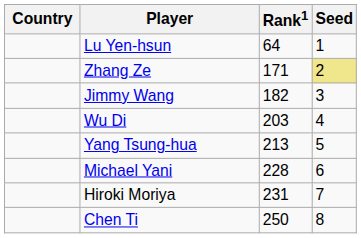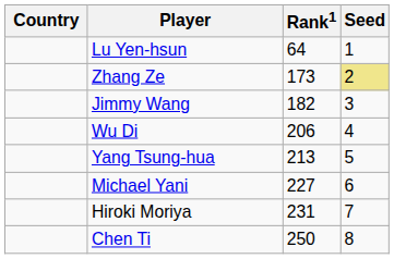 <table class="sortable wikitable">
 <tr>
 <th width="70">Country</th>
 <th width="175">Player</th>
 <th>Rank<sup>1</sup></th>
 <th>Seed</th>
 </tr>
 <tr>
 <td></td>
 <td><a href='#'>Lu Yen-hsun</a></td>
 <td>64</td>
 <td>1</td>
 </tr>
 <tr>
 <td></td>
 <td><a href='#'>Zhang Ze</a></td>
-<td>171</td>
+<td>173</td>
 <td style="background: khaki;">2</td>
 </tr>
 <tr>
 <td></td>
 <td><a href='#'>Jimmy Wang</a></td>
 <td>182</td>
 <td>3</td>
 </tr>
 <tr>
 <td></td>
 <td><a href='#'>Wu Di</a></td>
-<td>203</td>
+<td>206</td>
 <td>4</td>
 </tr>
 <tr>
 <td></td>
 <td><a href='#'>Yang Tsung-hua</a></td>
 <td>213</td>
 <td>5</td>
 </tr>
 <tr>
 <td></td>
 <td><a href='#'>Michael Yani</a></td>
-<td>228</td>
+<td>227</td>
 <td>6</td>
 </tr>
 <tr>
 <td></td>
 <td>Hiroki Moriya</td>
 <td>231</td>
 <td>7</td>
 </tr>
 <tr>
 <td></td>
 <td><a href='#'>Chen Ti</a></td>
 <td>250</td>
 <td>8</td>
 </tr>
 </table>
